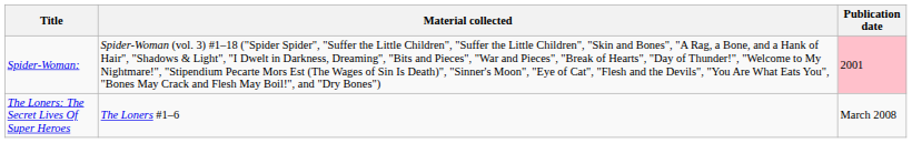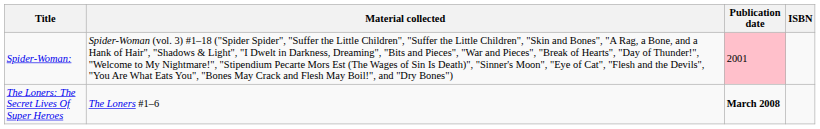 <table class="wikitable">
 <tr>
 <th>Title</th>
 <th>Material collected</th>
 <th>Publication date</th>
+<th>ISBN</th>
 </tr>
 <tr>
 <td><a href='#'><em>Spider-Woman: </em></a></td>
 <td><em>Spider-Woman</em> (vol. 3) #1–18 ("Spider Spider", "Suffer the Little Children", "Suffer the Little Children", "Skin and Bones", "A Rag, a Bone, and a Hank of Hair", "Shadows & Light", "I Dwelt in Darkness, Dreaming", "Bits and Pieces", "War and Pieces", "Break of Hearts", "Day of Thunder!", "Welcome to My Nightmare!", "Stipendium Pecarte Mors Est (The Wages of Sin Is Death)", "Sinner's Moon", "Eye of Cat", "Flesh and the Devils", "You Are What Eats You", "Bones May Crack and Flesh May Boil!", and "Dry Bones")</td>
 <td style="background: pink;">2001</td>
+<td></td>
 </tr>
 <tr>
 <td><em><a href='#'>The Loners: The Secret Lives Of Super Heroes</a></em></td>
 <td><em><a href='#'>The Loners</a></em> #1–6</td>
-<td>March 2008</td>
+<td><strong>March 2008</strong></td>
+<td></td>
 </tr>
 </table>
